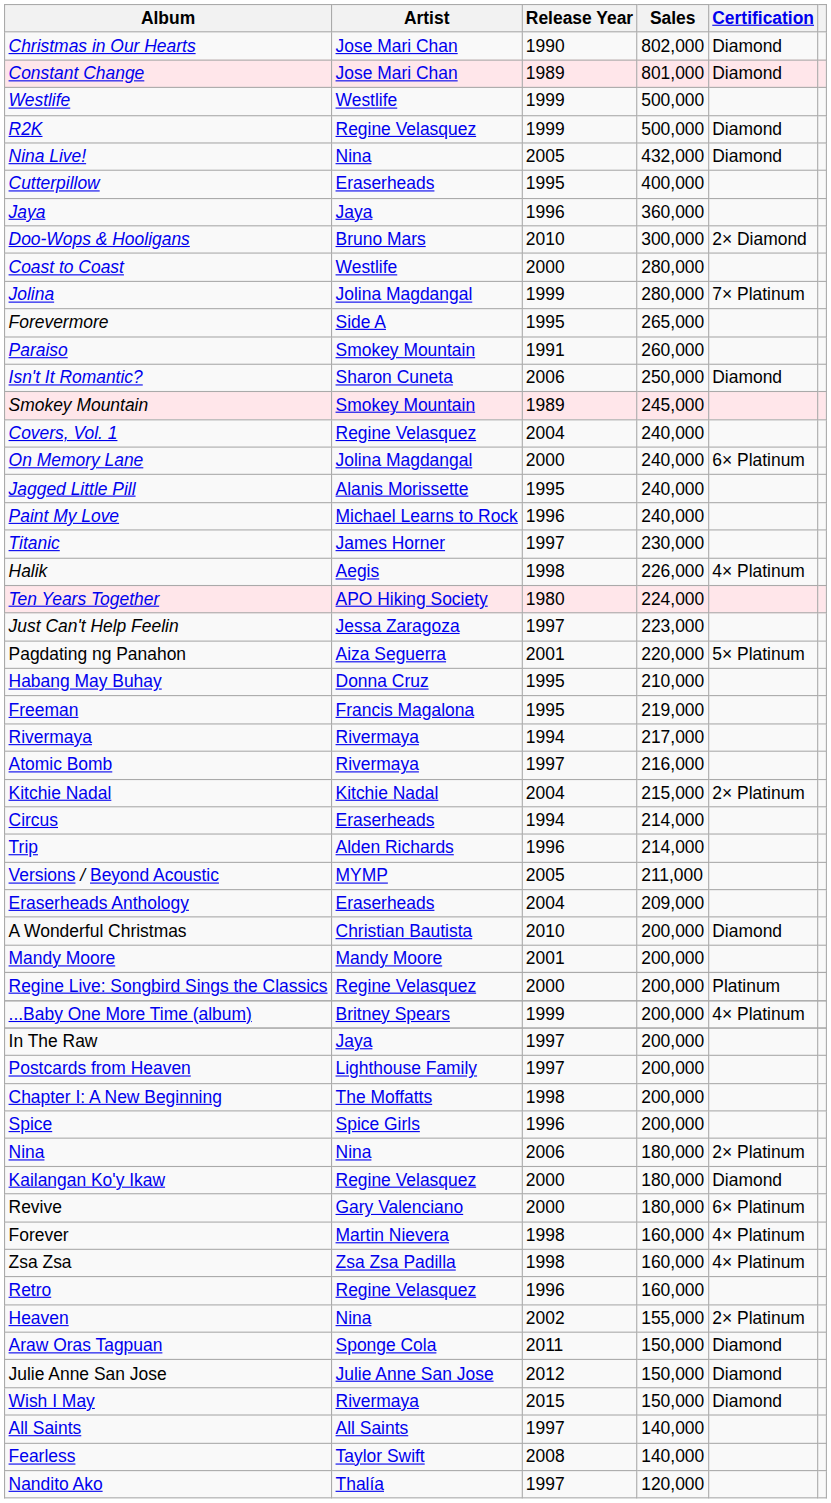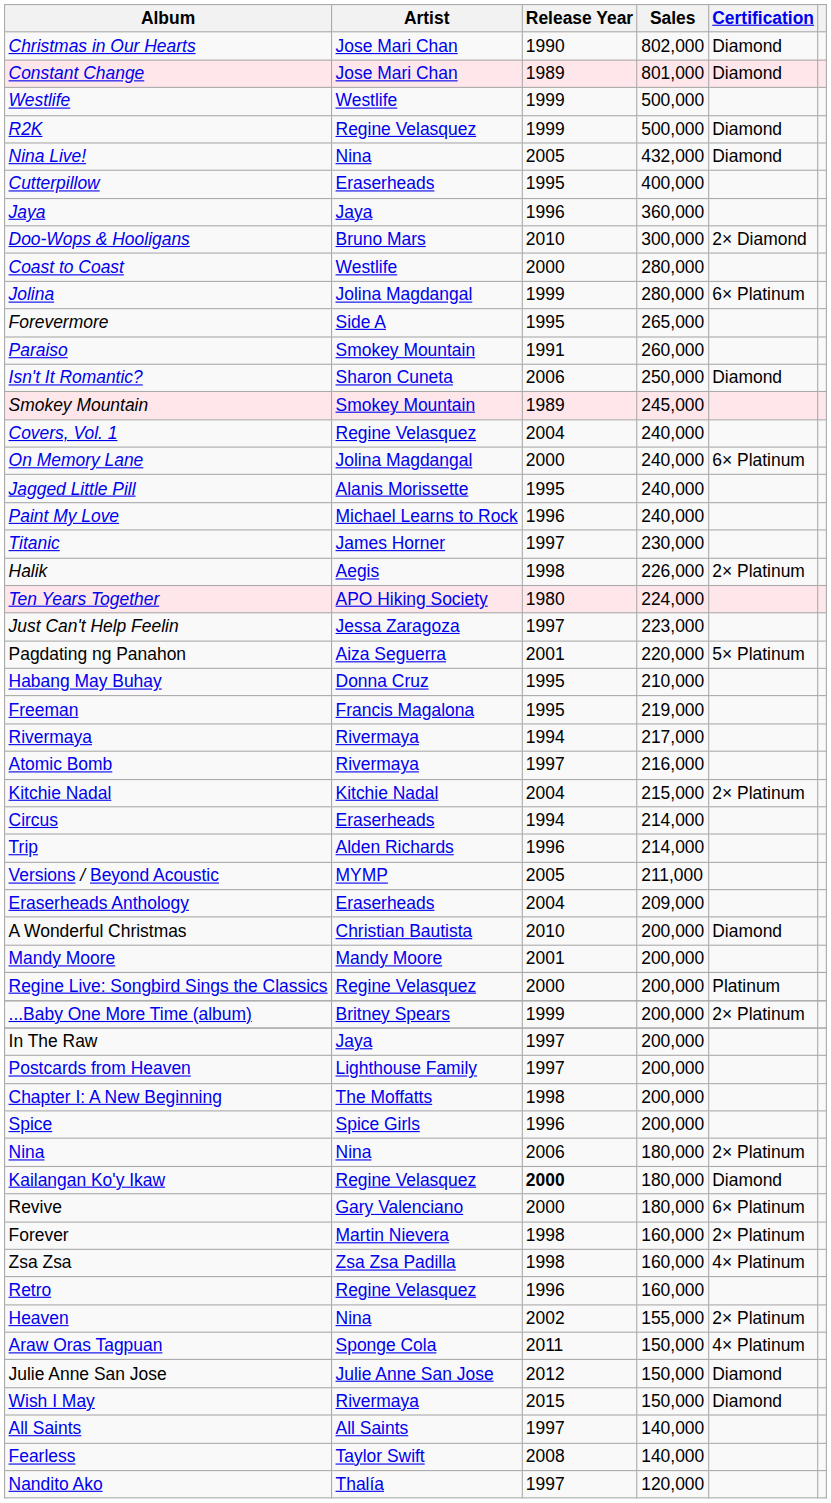 <table class="wikitable sortable">
 <tr>
 <th scope="col">Album</th>
 <th scope="col">Artist</th>
 <th scope="col">Release Year</th>
 <th scope="col">Sales</th>
 <th scope="col"><a href='#'>Certification</a></th>
 <th scope="col"></th>
 </tr>
 <tr>
 <td style="text-align:left;"><em><a href='#'>Christmas in Our Hearts</a></em></td>
 <td style="text-align:left;"><a href='#'>Jose Mari Chan</a></td>
 <td>1990</td>
 <td>802,000</td>
 <td>Diamond</td>
 <td></td>
 </tr>
 <tr style="background-color:#ffe6ea;">
 <td style="text-align:left;"><em><a href='#'>Constant Change</a></em></td>
 <td style="text-align:left;"><a href='#'>Jose Mari Chan</a></td>
 <td>1989</td>
 <td>801,000</td>
 <td>Diamond</td>
 <td></td>
 </tr>
 <tr>
 <td style="text-align:left;"><em><a href='#'>Westlife</a></em></td>
 <td style="text-align:left;"><a href='#'>Westlife</a></td>
 <td>1999</td>
 <td>500,000</td>
 <td></td>
 <td></td>
 </tr>
 <tr>
 <td style="text-align:left;"><em><a href='#'>R2K</a></em></td>
 <td style="text-align:left;"><a href='#'>Regine Velasquez</a></td>
 <td>1999</td>
 <td>500,000</td>
 <td>Diamond</td>
 <td></td>
 </tr>
 <tr>
 <td style="text-align:left;"><em><a href='#'>Nina Live!</a></em></td>
 <td style="text-align:left;"><a href='#'>Nina</a></td>
 <td>2005</td>
 <td>432,000</td>
 <td>Diamond</td>
 <td></td>
 </tr>
 <tr>
 <td style="text-align:left;"><em><a href='#'>Cutterpillow</a></em></td>
 <td style="text-align:left;"><a href='#'>Eraserheads</a></td>
 <td>1995</td>
 <td>400,000</td>
 <td></td>
 <td></td>
 </tr>
 <tr>
 <td style="text-align:left;"><em><a href='#'>Jaya</a></em></td>
 <td style="text-align:left;"><a href='#'>Jaya</a></td>
 <td>1996</td>
 <td>360,000</td>
 <td></td>
 <td></td>
 </tr>
 <tr>
 <td style="text-align:left;"><em><a href='#'>Doo-Wops & Hooligans</a></em></td>
 <td style="text-align:left;"><a href='#'>Bruno Mars</a></td>
 <td>2010</td>
 <td>300,000</td>
 <td>2× Diamond</td>
 <td></td>
 </tr>
 <tr>
 <td style="text-align:left;"><em><a href='#'>Coast to Coast</a></em></td>
 <td style="text-align:left;"><a href='#'>Westlife</a></td>
 <td>2000</td>
 <td>280,000</td>
 <td></td>
 <td></td>
 </tr>
 <tr>
 <td style="text-align:left;"><em><a href='#'>Jolina</a></em></td>
 <td style="text-align:left;"><a href='#'>Jolina Magdangal</a></td>
 <td>1999</td>
 <td>280,000</td>
-<td>7× Platinum</td>
+<td>6× Platinum</td>
 <td></td>
 </tr>
 <tr>
 <td style="text-align:left;"><em>Forevermore</em></td>
 <td style="text-align:left;"><a href='#'>Side A</a></td>
 <td>1995</td>
 <td>265,000</td>
 <td></td>
 <td></td>
 </tr>
 <tr>
 <td style="text-align:left;"><em><a href='#'>Paraiso</a></em></td>
 <td style="text-align:left;"><a href='#'>Smokey Mountain</a></td>
 <td>1991</td>
 <td>260,000</td>
 <td></td>
 <td></td>
 </tr>
 <tr>
 <td style="text-align:left;"><em><a href='#'>Isn't It Romantic?</a></em></td>
 <td style="text-align:left;"><a href='#'>Sharon Cuneta</a></td>
 <td>2006</td>
 <td>250,000</td>
 <td>Diamond</td>
 <td></td>
 </tr>
 <tr style="background-color:#ffe6ea;">
 <td style="text-align:left;"><em>Smokey Mountain</em></td>
 <td style="text-align:left;"><a href='#'>Smokey Mountain</a></td>
 <td>1989</td>
 <td>245,000</td>
 <td></td>
 <td></td>
 </tr>
 <tr>
 <td style="text-align:left;"><em><a href='#'>Covers, Vol. 1</a></em></td>
 <td style="text-align:left;"><a href='#'>Regine Velasquez</a></td>
 <td>2004</td>
 <td>240,000</td>
 <td></td>
 <td></td>
 </tr>
 <tr>
 <td style="text-align:left;"><em><a href='#'>On Memory Lane</a></em></td>
 <td style="text-align:left;"><a href='#'>Jolina Magdangal</a></td>
 <td>2000</td>
 <td>240,000</td>
 <td>6× Platinum</td>
 <td></td>
 </tr>
 <tr>
 <td style="text-align:left;"><em><a href='#'>Jagged Little Pill</a></em></td>
 <td style="text-align:left;"><a href='#'>Alanis Morissette</a></td>
 <td>1995</td>
 <td>240,000</td>
 <td></td>
 <td></td>
 </tr>
 <tr>
 <td style="text-align:left;"><em><a href='#'>Paint My Love</a></em></td>
 <td style="text-align:left;"><a href='#'>Michael Learns to Rock</a></td>
 <td>1996</td>
 <td>240,000</td>
 <td></td>
 <td></td>
 </tr>
 <tr>
 <td style="text-align:left;"><em><a href='#'>Titanic</a></em></td>
 <td style="text-align:left;"><a href='#'>James Horner</a></td>
 <td>1997</td>
 <td>230,000</td>
 <td></td>
 <td></td>
 </tr>
 <tr>
 <td style="text-align:left;"><em>Halik</em></td>
 <td style="text-align:left;"><a href='#'>Aegis</a></td>
 <td>1998</td>
 <td>226,000</td>
-<td>4× Platinum</td>
+<td>2× Platinum</td>
 <td></td>
 </tr>
 <tr style="background-color:#ffe6ea;">
 <td style="text-align:left;"><em><a href='#'>Ten Years Together</a></em></td>
 <td style="text-align:left;"><a href='#'>APO Hiking Society</a></td>
 <td>1980</td>
 <td>224,000</td>
 <td></td>
 <td></td>
 </tr>
 <tr>
 <td style="text-align:left;"><em>Just Can't Help Feelin<strong></td>
 <td style="text-align:left;"><a href='#'>Jessa Zaragoza</a></td>
 <td>1997</td>
 <td>223,000</td>
 <td></td>
 <td></td>
 </tr>
 <tr>
 <td style="text-align:left;"></em>Pagdating ng Panahon<em></td>
 <td style="text-align:left;"><a href='#'>Aiza Seguerra</a></td>
 <td>2001</td>
 <td>220,000</td>
 <td>5× Platinum</td>
 <td></td>
 </tr>
 <tr>
 <td style="text-align:left;"></em><a href='#'>Habang May Buhay</a><em></td>
 <td style="text-align:left;"><a href='#'>Donna Cruz</a></td>
 <td>1995</td>
 <td>210,000</td>
 <td></td>
 <td></td>
 </tr>
 <tr>
 <td style="text-align:left;"></em><a href='#'>Freeman</a><em></td>
 <td style="text-align:left;"><a href='#'>Francis Magalona</a></td>
 <td>1995</td>
 <td>219,000</td>
 <td></td>
 <td></td>
 </tr>
 <tr>
 <td style="text-align:left;"></em><a href='#'>Rivermaya</a><em></td>
 <td style="text-align:left;"><a href='#'>Rivermaya</a></td>
 <td>1994</td>
 <td>217,000</td>
 <td></td>
 <td></td>
 </tr>
 <tr>
 <td style="text-align:left;"></em><a href='#'>Atomic Bomb</a><em></td>
 <td style="text-align:left;"><a href='#'>Rivermaya</a></td>
 <td>1997</td>
 <td>216,000</td>
 <td></td>
 <td></td>
 </tr>
 <tr>
 <td style="text-align:left;"></em><a href='#'>Kitchie Nadal</a><em></td>
 <td style="text-align:left;"><a href='#'>Kitchie Nadal</a></td>
 <td>2004</td>
 <td>215,000</td>
 <td>2× Platinum</td>
 <td></td>
 </tr>
 <tr>
 <td style="text-align:left;"></em><a href='#'>Circus</a><em></td>
 <td style="text-align:left;"><a href='#'>Eraserheads</a></td>
 <td>1994</td>
 <td>214,000</td>
 <td></td>
 <td></td>
 </tr>
 <tr>
 <td style="text-align:left;"></em><a href='#'>Trip</a><em></td>
 <td style="text-align:left;"><a href='#'>Alden Richards</a></td>
 <td>1996</td>
 <td>214,000</td>
 <td></td>
 <td></td>
 </tr>
 <tr>
 <td style="text-align:left;"></em><a href='#'>Versions</a><em> / </em><a href='#'>Beyond Acoustic</a><em></td>
 <td style="text-align:left;"><a href='#'>MYMP</a></td>
 <td>2005</td>
 <td>211,000</td>
 <td></td>
 <td></td>
 </tr>
 <tr>
 <td style="text-align:left;"></em><a href='#'>Eraserheads Anthology</a><em></td>
 <td style="text-align:left;"><a href='#'>Eraserheads</a></td>
 <td>2004</td>
 <td>209,000</td>
 <td></td>
 <td></td>
 </tr>
 <tr>
 <td style="text-align:left;"></em>A Wonderful Christmas<em></td>
 <td style="text-align:left;"><a href='#'>Christian Bautista</a></td>
 <td>2010</td>
 <td>200,000</td>
 <td>Diamond</td>
 <td></td>
 </tr>
 <tr>
 <td style="text-align:left;"></em><a href='#'>Mandy Moore</a><em></td>
 <td style="text-align:left;"><a href='#'>Mandy Moore</a></td>
 <td>2001</td>
 <td>200,000</td>
 <td></td>
 <td></td>
 </tr>
 <tr>
 </tr>
 <tr>
 <td style="text-align:left;"></em><a href='#'>Regine Live: Songbird Sings the Classics</a><em></td>
 <td style="text-align:left;"><a href='#'>Regine Velasquez</a></td>
 <td>2000</td>
 <td>200,000</td>
 <td>Platinum</td>
 <td></td>
 </tr>
 <tr>
 </tr>
 <tr>
 <td style="text-align:left;"></em><a href='#'>...Baby One More Time (album)</a><em></td>
 <td style="text-align:left;"><a href='#'>Britney Spears</a></td>
 <td>1999</td>
 <td>200,000</td>
-<td>4× Platinum</td>
+<td>2× Platinum</td>
 <td></td>
 </tr>
 <tr>
 </tr>
 <tr>
 <td style="text-align:left;"></em>In The Raw<em></td>
 <td style="text-align:left;"><a href='#'>Jaya</a></td>
 <td>1997</td>
 <td>200,000</td>
 <td></td>
 <td></td>
 </tr>
 <tr>
 <td style="text-align:left;"></em><a href='#'>Postcards from Heaven</a><em></td>
 <td style="text-align:left;"><a href='#'>Lighthouse Family</a></td>
 <td>1997</td>
 <td>200,000</td>
 <td></td>
 <td></td>
 </tr>
 <tr>
 <td style="text-align:left;"></em><a href='#'>Chapter I: A New Beginning</a><em></td>
 <td style="text-align:left;"><a href='#'>The Moffatts</a></td>
 <td>1998</td>
 <td>200,000</td>
 <td></td>
 <td></td>
 </tr>
 <tr>
 <td style="text-align:left;"></em><a href='#'>Spice</a><em></td>
 <td style="text-align:left;"><a href='#'>Spice Girls</a></td>
 <td>1996</td>
 <td>200,000</td>
 <td></td>
 <td></td>
 </tr>
 <tr>
 <td style="text-align:left;"></em><a href='#'>Nina</a><em></td>
 <td style="text-align:left;"><a href='#'>Nina</a></td>
 <td>2006</td>
 <td>180,000</td>
 <td>2× Platinum</td>
 <td></td>
 </tr>
 <tr>
 <td style="text-align:left;"></em><a href='#'>Kailangan Ko'y Ikaw</a><em></td>
 <td style="text-align:left;"><a href='#'>Regine Velasquez</a></td>
-<td>2000</td>
+<td><strong>2000</strong></td>
 <td>180,000</td>
 <td>Diamond</td>
 <td></td>
 </tr>
 <tr>
 <td style="text-align:left;"></em>Revive<em></td>
 <td style="text-align:left;"><a href='#'>Gary Valenciano</a></td>
 <td>2000</td>
 <td>180,000</td>
 <td>6× Platinum</td>
 <td></td>
 </tr>
 <tr>
 <td></em>Forever<em></td>
 <td><a href='#'>Martin Nievera</a></td>
 <td>1998</td>
 <td>160,000</td>
-<td>4× Platinum</td>
+<td>2× Platinum</td>
 <td></td>
 </tr>
 <tr>
 <td></em>Zsa Zsa<em></td>
 <td><a href='#'>Zsa Zsa Padilla</a></td>
 <td>1998</td>
 <td>160,000</td>
 <td>4× Platinum</td>
 <td></td>
 </tr>
 <tr>
 <td style="text-align:left;"></em><a href='#'>Retro</a><em></td>
 <td style="text-align:left;"><a href='#'>Regine Velasquez</a></td>
 <td>1996</td>
 <td>160,000</td>
 <td></td>
 <td></td>
 </tr>
 <tr>
 <td style="text-align:left;"></em><a href='#'>Heaven</a><em></td>
 <td style="text-align:left;"><a href='#'>Nina</a></td>
 <td>2002</td>
 <td>155,000</td>
 <td>2× Platinum</td>
 <td></td>
 </tr>
 <tr>
 <td style="text-align:left;"></em><a href='#'>Araw Oras Tagpuan</a><em></td>
 <td style="text-align:left;"><a href='#'>Sponge Cola</a></td>
 <td>2011</td>
 <td>150,000</td>
-<td>Diamond</td>
+<td>4× Platinum</td>
 <td></td>
 </tr>
 <tr>
 <td style="text-align:left;"></em>Julie Anne San Jose<em></td>
 <td style="text-align:left;"><a href='#'>Julie Anne San Jose</a></td>
 <td>2012</td>
 <td>150,000</td>
 <td>Diamond</td>
 <td></td>
 </tr>
 <tr>
 <td style="text-align:left;"></em><a href='#'>Wish I May</a><em></td>
 <td style="text-align:left;"><a href='#'>Rivermaya</a></td>
 <td>2015</td>
 <td>150,000</td>
 <td>Diamond</td>
 <td></td>
 </tr>
 <tr>
 <td style="text-align:left;"></em><a href='#'>All Saints</a><em></td>
 <td style="text-align:left;"><a href='#'>All Saints</a></td>
 <td>1997</td>
 <td>140,000</td>
 <td></td>
 <td></td>
 </tr>
 <tr>
 <td style="text-align:left;"></em><a href='#'>Fearless</a><em></td>
 <td style="text-align:left;"><a href='#'>Taylor Swift</a></td>
 <td>2008</td>
 <td>140,000</td>
 <td></td>
 <td></td>
 </tr>
 <tr>
 <td style="text-align:left;"></em><a href='#'>Nandito Ako</a><em></td>
 <td style="text-align:left;"><a href='#'>Thalía</a></td>
 <td>1997</td>
 <td>120,000</td>
 <td></td>
 <td></td>
 </tr>
 </table>
